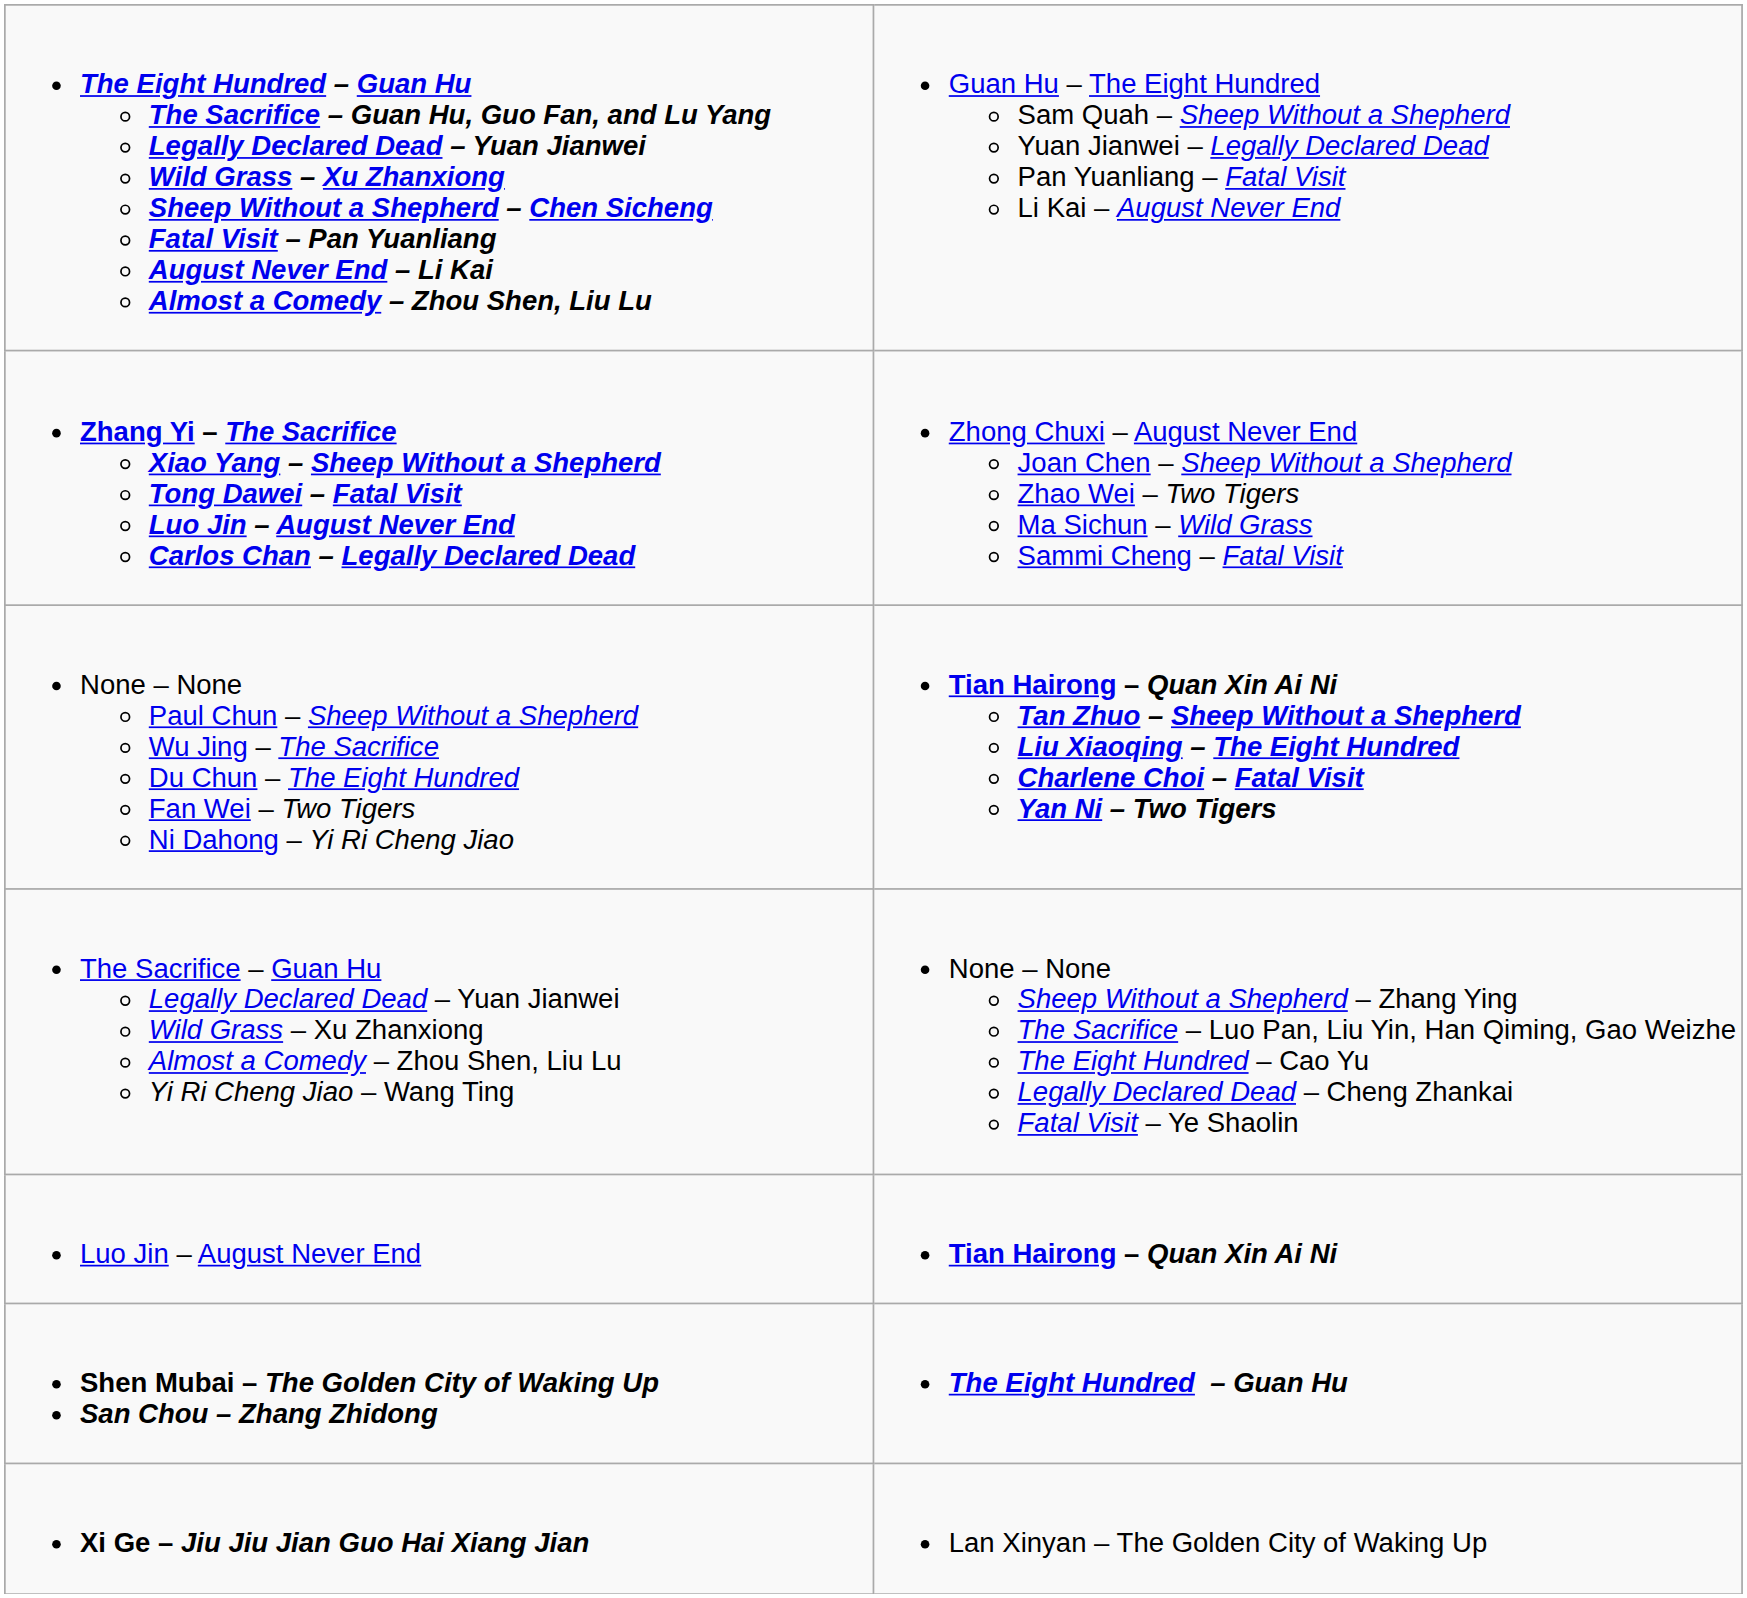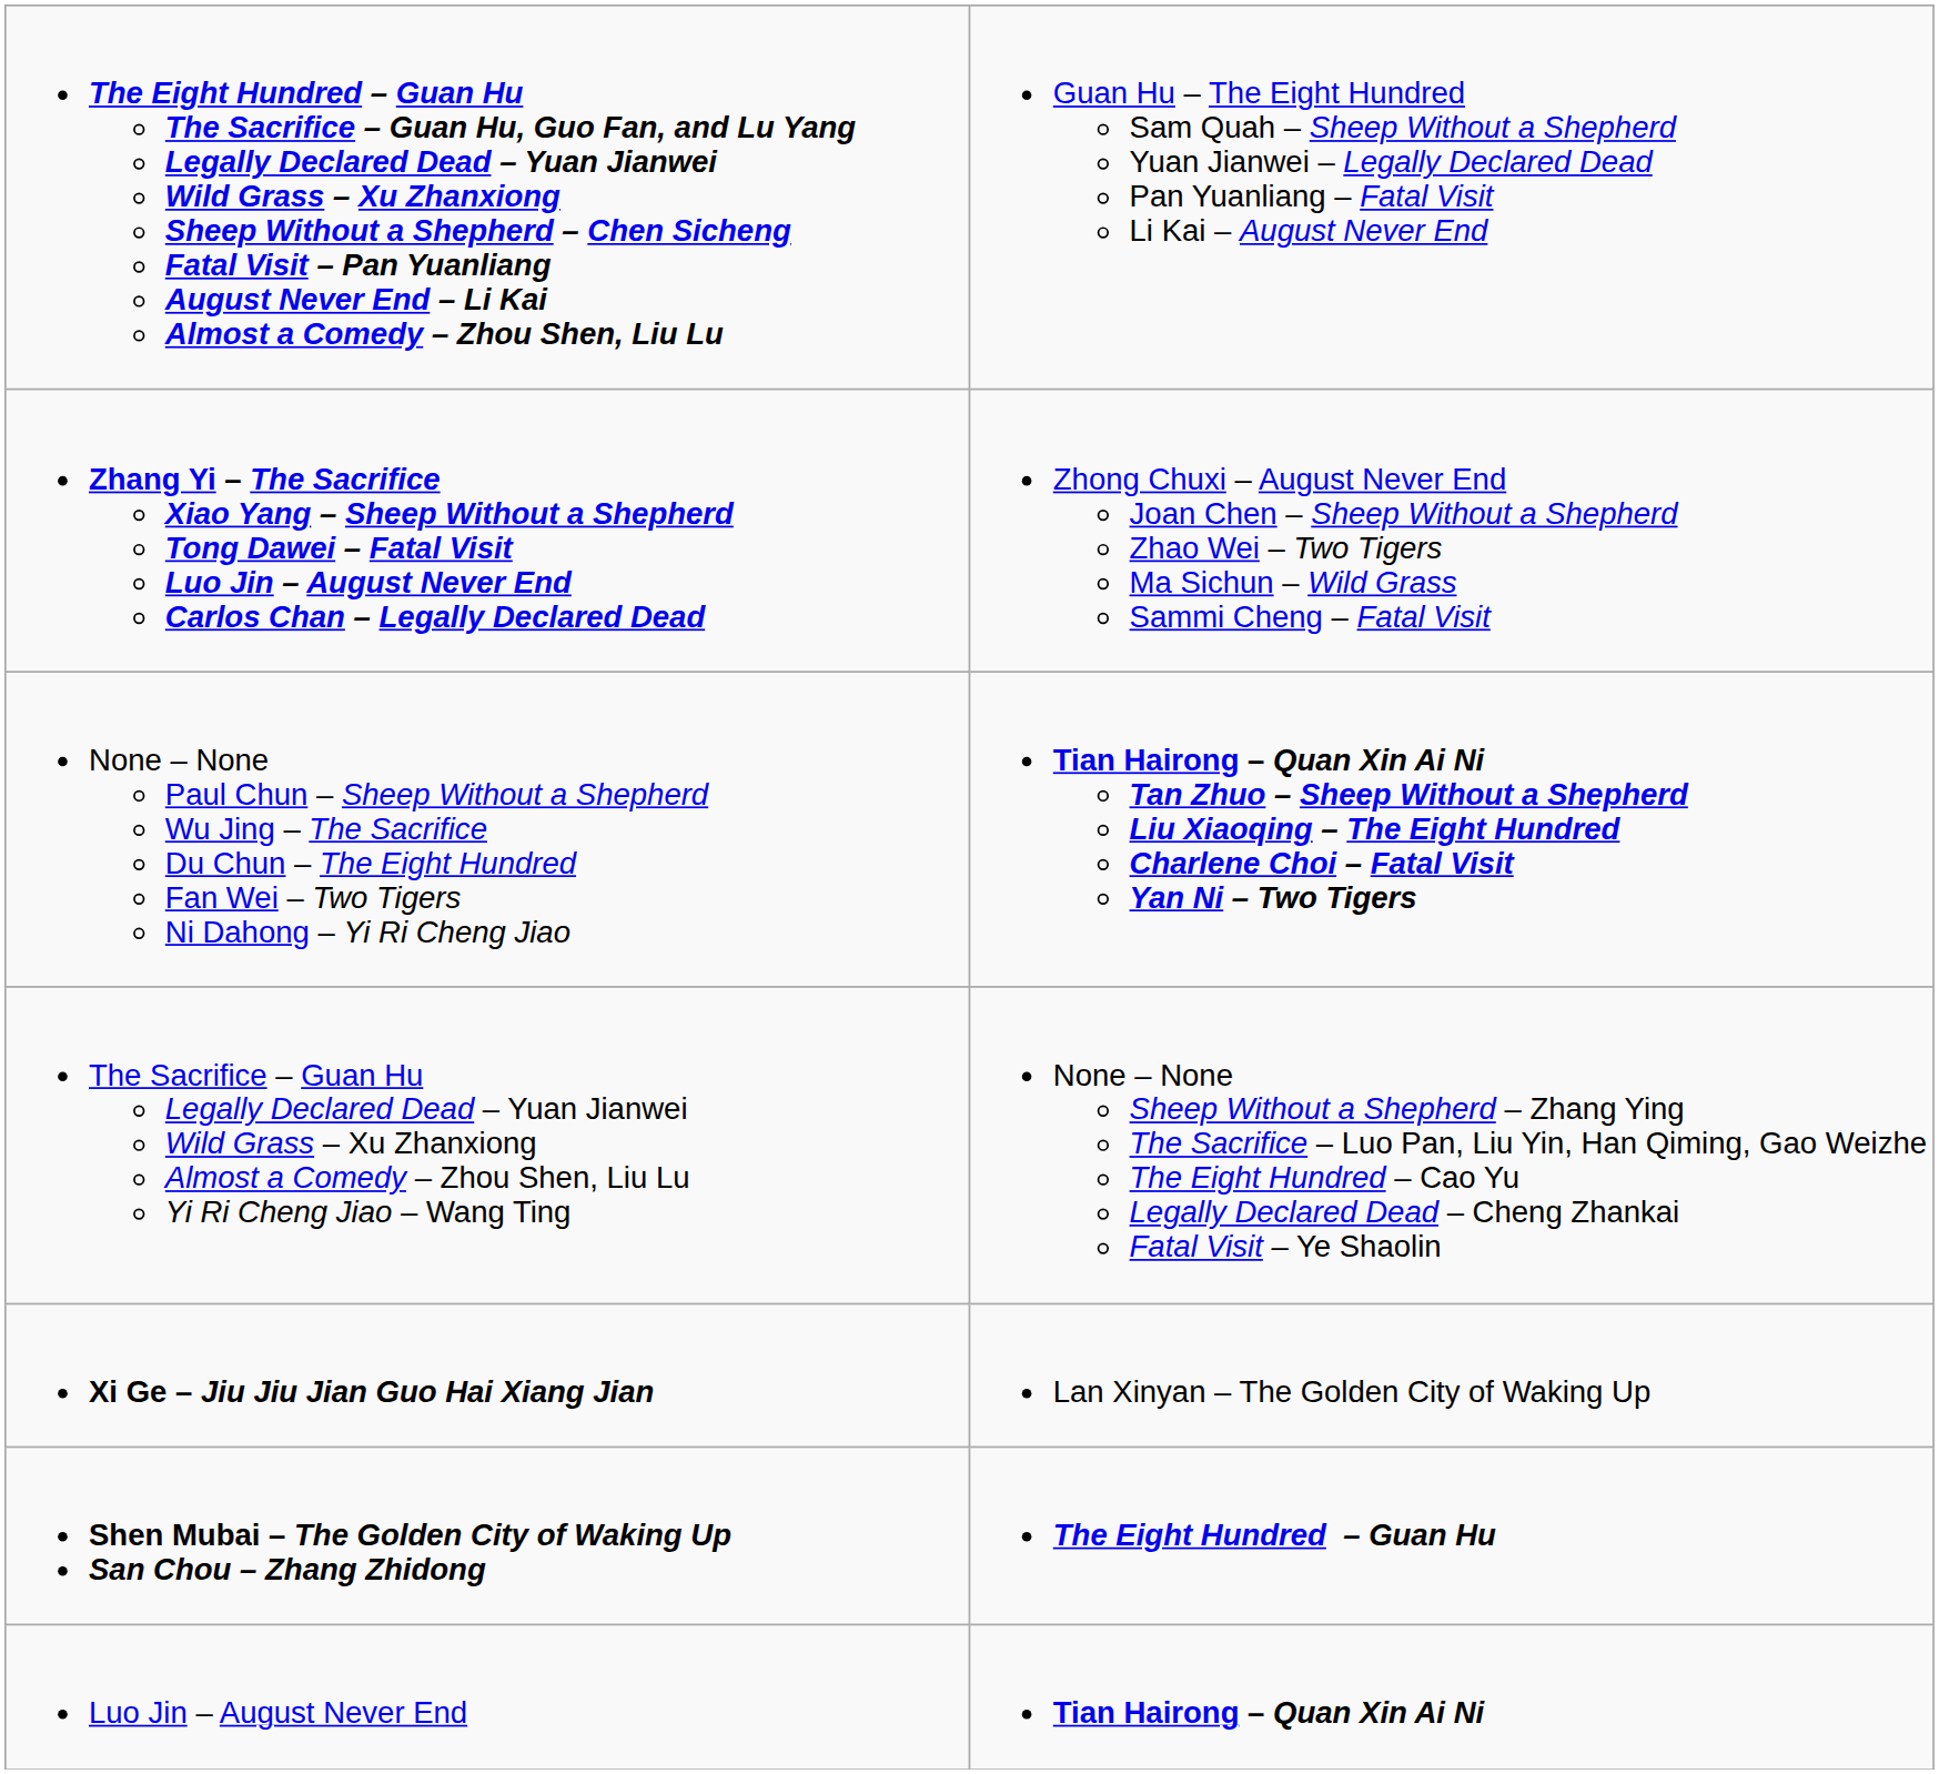 <table class=wikitable>
 <tr>
 <td valign="top" width="50%"><br><ul><li><strong><em><a href='#'>The Eight Hundred</a><em> – <a href='#'>Guan Hu</a><strong><ul><li></em><a href='#'>The Sacrifice</a><em> – Guan Hu, Guo Fan, and Lu Yang</li><li></em><a href='#'>Legally Declared Dead</a><em> – Yuan Jianwei</li><li></em><a href='#'>Wild Grass</a><em> – <a href='#'>Xu Zhanxiong</a></li><li></em><a href='#'>Sheep Without a Shepherd</a><em> – <a href='#'>Chen Sicheng</a></li><li></em><a href='#'>Fatal Visit</a><em> – Pan Yuanliang</li><li></em><a href='#'>August Never End</a><em> – Li Kai</li><li></em><a href='#'>Almost a Comedy</a><em> – Zhou Shen, Liu Lu</li></ul></li></ul></td>
 <td valign="top" width="50%"><br><ul><li></strong><a href='#'>Guan Hu</a> – </em><a href='#'>The Eight Hundred</a></em></strong><ul><li>Sam Quah – <em><a href='#'>Sheep Without a Shepherd</a></em></li><li>Yuan Jianwei – <em><a href='#'>Legally Declared Dead</a></em></li><li>Pan Yuanliang – <em><a href='#'>Fatal Visit</a></em></li><li>Li Kai – <em><a href='#'>August Never End</a></em></li></ul></li></ul></td>
 </tr>
 <tr>
 <td valign="top" width="50%"><br><ul><li><strong><a href='#'>Zhang Yi</a> – <em><a href='#'>The Sacrifice</a><strong><em><ul><li><a href='#'>Xiao Yang</a> – </em><a href='#'>Sheep Without a Shepherd</a><em></li><li><a href='#'>Tong Dawei</a> – </em><a href='#'>Fatal Visit</a><em></li><li><a href='#'>Luo Jin</a> – </em><a href='#'>August Never End</a><em></li><li><a href='#'>Carlos Chan</a> – </em><a href='#'>Legally Declared Dead</a><em></li></ul></li></ul></td>
 <td valign="top" width="50%"><br><ul><li></strong><a href='#'>Zhong Chuxi</a> – </em><a href='#'>August Never End</a></em></strong><ul><li><a href='#'>Joan Chen</a> – <em><a href='#'>Sheep Without a Shepherd</a></em></li><li><a href='#'>Zhao Wei</a> – <em>Two Tigers</em></li><li><a href='#'>Ma Sichun</a> – <em><a href='#'>Wild Grass</a></em></li><li><a href='#'>Sammi Cheng</a> – <em><a href='#'>Fatal Visit</a></em></li></ul></li></ul></td>
 </tr>
 <tr>
 <td valign="top" width="50%"><br><ul><li>None – None<ul><li><a href='#'>Paul Chun</a> – <em><a href='#'>Sheep Without a Shepherd</a></em></li><li><a href='#'>Wu Jing</a> – <em><a href='#'>The Sacrifice</a></em></li><li><a href='#'>Du Chun</a> – <em><a href='#'>The Eight Hundred</a></em></li><li><a href='#'>Fan Wei</a> – <em>Two Tigers</em></li><li><a href='#'>Ni Dahong</a> – <em>Yi Ri Cheng Jiao</em></li></ul></li></ul></td>
 <td valign="top" width="50%"><br><ul><li><strong><a href='#'>Tian Hairong</a> – <em>Quan Xin Ai Ni<strong><em><ul><li><a href='#'>Tan Zhuo</a> – </em><a href='#'>Sheep Without a Shepherd</a><em></li><li><a href='#'>Liu Xiaoqing</a> – </em><a href='#'>The Eight Hundred</a><em></li><li><a href='#'>Charlene Choi</a> – </em><a href='#'>Fatal Visit</a><em></li><li><a href='#'>Yan Ni</a> – </em>Two Tigers<em></li></ul></li></ul></td>
 </tr>
 <tr>
 <td valign="top" width="50%"><br><ul><li></em></strong><a href='#'>The Sacrifice</a></em> – <a href='#'>Guan Hu</a></strong><ul><li><em><a href='#'>Legally Declared Dead</a></em> – Yuan Jianwei</li><li><em><a href='#'>Wild Grass</a></em> – Xu Zhanxiong</li><li><em><a href='#'>Almost a Comedy</a></em> – Zhou Shen, Liu Lu</li><li><em>Yi Ri Cheng Jiao</em> – Wang Ting</li></ul></li></ul></td>
 <td valign="top" width="50%"><br><ul><li>None – None<ul><li><em><a href='#'>Sheep Without a Shepherd</a></em> – Zhang Ying</li><li><em><a href='#'>The Sacrifice</a></em> – Luo Pan, Liu Yin, Han Qiming, Gao Weizhe</li><li><em><a href='#'>The Eight Hundred</a></em> – Cao Yu</li><li><em><a href='#'>Legally Declared Dead</a></em> – Cheng Zhankai</li><li><em><a href='#'>Fatal Visit</a></em> – Ye Shaolin</li></ul></li></ul></td>
 </tr>
 <tr>
-<td valign="top" width="50%"><br><ul><li></strong><a href='#'>Luo Jin</a> – </em><a href='#'>August Never End</a></em></strong></li></ul></td>
-<td valign="top" width="50%"><br><ul><li><strong><a href='#'>Tian Hairong</a> – <em>Quan Xin Ai Ni<strong><em></li></ul></td>
+<td valign="top" width="50%"><br><ul><li><strong>Xi Ge – <em>Jiu Jiu Jian Guo Hai Xiang Jian<strong><em></li></ul></td>
+<td valign="top" width="50%"><br><ul><li></strong>Lan Xinyan – </em>The Golden City of Waking Up</em></strong></li></ul></td>
 </tr>
 <tr>
 <td valign="top" width="50%"><br><ul><li><strong>Shen Mubai – <em>The Golden City of Waking Up<strong><em></li><li></strong>San Chou – </em>Zhang Zhidong</em></strong></li></ul></td>
 <td valign="top" width="50%"><br><ul><li><strong><em><a href='#'>The Eight Hundred</a><em>  – Guan Hu<strong></li></ul></td>
 </tr>
 <tr>
-<td valign="top" width="50%"><br><ul><li><strong>Xi Ge – <em>Jiu Jiu Jian Guo Hai Xiang Jian<strong><em></li></ul></td>
-<td valign="top" width="50%"><br><ul><li></strong>Lan Xinyan – </em>The Golden City of Waking Up</em></strong></li></ul></td>
+<td valign="top" width="50%"><br><ul><li></strong><a href='#'>Luo Jin</a> – </em><a href='#'>August Never End</a></em></strong></li></ul></td>
+<td valign="top" width="50%"><br><ul><li><strong><a href='#'>Tian Hairong</a> – <em>Quan Xin Ai Ni<strong><em></li></ul></td>
 </tr>
 </table>
